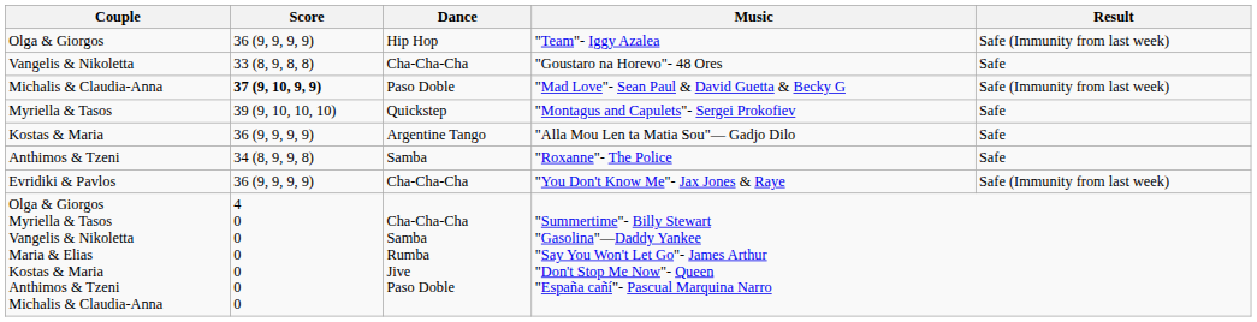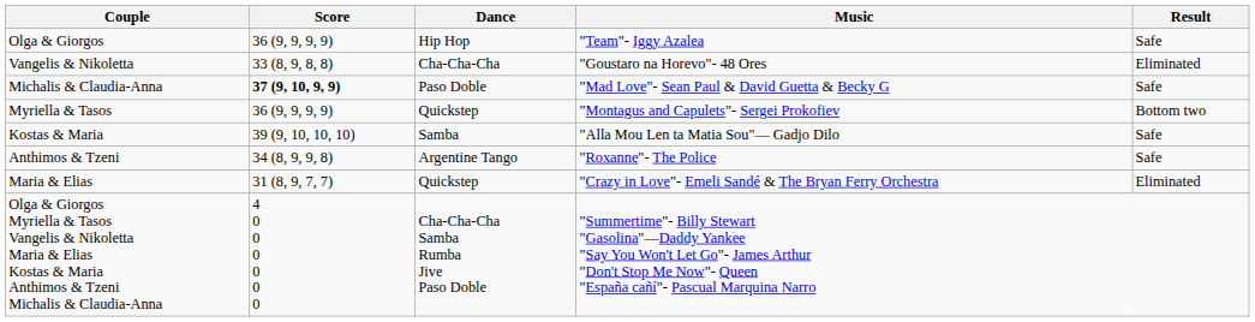 <table class="wikitable sortable" style="width:85%;">
 <tr>
 <th>Couple</th>
 <th>Score</th>
 <th>Dance</th>
 <th>Music</th>
 <th>Result</th>
 </tr>
 <tr>
 <td>Olga & Giorgos</td>
 <td>36 (9, 9, 9, 9)</td>
 <td>Hip Hop</td>
 <td>"<a href='#'>Team</a>"- <a href='#'>Iggy Azalea</a></td>
-<td>Safe (Immunity from last week)</td>
+<td>Safe</td>
 </tr>
 <tr>
 <td>Vangelis & Nikoletta</td>
 <td>33 (8, 9, 8, 8)</td>
 <td>Cha-Cha-Cha</td>
 <td>"Goustaro na Horevo"- 48 Ores</td>
-<td>Safe</td>
+<td>Eliminated</td>
 </tr>
 <tr>
 <td>Michalis & Claudia-Anna</td>
 <td><strong>37 (9, 10, 9, 9)</strong></td>
 <td>Paso Doble</td>
 <td>"<a href='#'>Mad Love</a>"- <a href='#'>Sean Paul</a> & <a href='#'>David Guetta</a> & <a href='#'>Becky G</a></td>
-<td>Safe (Immunity from last week)</td>
+<td>Safe</td>
 </tr>
 <tr>
 <td>Myriella & Tasos</td>
-<td>39 (9, 10, 10, 10)</td>
+<td>36 (9, 9, 9, 9)</td>
 <td>Quickstep</td>
 <td>"<a href='#'>Montagus and Capulets</a>"- <a href='#'>Sergei Prokofiev</a></td>
-<td>Safe</td>
+<td>Bottom two</td>
 </tr>
 <tr>
 <td>Kostas & Maria</td>
-<td>36 (9, 9, 9, 9)</td>
-<td>Argentine Tango</td>
+<td>39 (9, 10, 10, 10)</td>
+<td>Samba</td>
 <td>"Alla Mou Len ta Matia Sou"— Gadjo Dilo</td>
 <td>Safe</td>
 </tr>
 <tr>
 <td>Anthimos & Tzeni</td>
 <td>34 (8, 9, 9, 8)</td>
-<td>Samba</td>
+<td>Argentine Tango</td>
 <td>"<a href='#'>Roxanne</a>"- <a href='#'>The Police</a></td>
 <td>Safe</td>
 </tr>
 <tr>
-<td>Evridiki & Pavlos</td>
-<td>36 (9, 9, 9, 9)</td>
-<td>Cha-Cha-Cha</td>
-<td>"<a href='#'>You Don't Know Me</a>"- <a href='#'>Jax Jones</a> & <a href='#'>Raye</a></td>
-<td>Safe (Immunity from last week)</td>
+<td>Maria & Elias</td>
+<td>31 (8, 9, 7, 7)</td>
+<td>Quickstep</td>
+<td>"<a href='#'>Crazy in Love</a>"- <a href='#'>Emeli Sandé</a> & <a href='#'>The Bryan Ferry Orchestra</a></td>
+<td>Eliminated</td>
 </tr>
 <tr>
 <td>Olga & Giorgos<br>Myriella & Tasos<br>Vangelis & Nikoletta<br>Maria & Elias<br>Kostas & Maria<br>Anthimos & Tzeni<br>Michalis & Claudia-Anna</td>
 <td>4<br>0<br>0<br>0<br>0<br>0<br>0</td>
 <td>Cha-Cha-Cha<br>Samba<br>Rumba<br>Jive<br>Paso Doble</td>
 <td colspan="2">"<a href='#'>Summertime</a>"- <a href='#'>Billy Stewart</a><br>"<a href='#'>Gasolina</a>"—<a href='#'>Daddy Yankee</a><br>"<a href='#'>Say You Won't Let Go</a>"- <a href='#'>James Arthur</a><br>"<a href='#'>Don't Stop Me Now</a>"- <a href='#'>Queen</a><br>"<a href='#'>España cañí</a>"- <a href='#'>Pascual Marquina Narro</a></td>
 </tr>
 </table>
